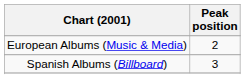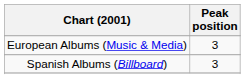 <table class="wikitable plainrowheaders sortable" style="text-align:center" border="1">
 <tr>
 <th scope="col">Chart (2001)</th>
 <th scope="col">Peak<br>position</th>
 </tr>
 <tr>
 </tr>
 <tr>
 </tr>
 <tr>
 </tr>
 <tr>
 </tr>
 <tr>
 </tr>
 <tr>
 </tr>
 <tr>
 </tr>
 <tr>
 <td>European Albums (<a href='#'>Music & Media</a>)</td>
-<td style="text-align:center;">2</td>
+<td style="text-align:center;">3</td>
 </tr>
 <tr>
 </tr>
 <tr>
 </tr>
 <tr>
 </tr>
 <tr>
 </tr>
 <tr>
 </tr>
 <tr>
 </tr>
 <tr>
 <td>Spanish Albums (<em><a href='#'>Billboard</a></em>)</td>
 <td style="text-align:center;">3</td>
 </tr>
 <tr>
 </tr>
 <tr>
 </tr>
 <tr>
 </tr>
 <tr>
 </tr>
 <tr>
 </tr>
 </table>
